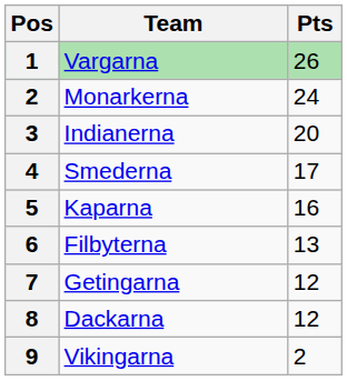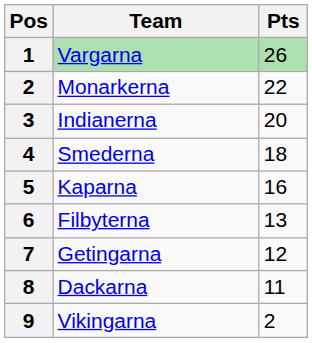 <table class="wikitable">
 <tr>
 <th width=20>Pos</th>
 <th width=150>Team</th>
 <th width=30>Pts</th>
 </tr>
 <tr style="background:#ACE1AF;">
 <th>1</th>
 <td><a href='#'>Vargarna</a></td>
 <td>26</td>
 </tr>
 <tr>
 <th>2</th>
 <td><a href='#'>Monarkerna</a></td>
-<td>24</td>
+<td>22</td>
 </tr>
 <tr>
 <th>3</th>
 <td><a href='#'>Indianerna</a></td>
 <td>20</td>
 </tr>
 <tr>
 <th>4</th>
 <td><a href='#'>Smederna</a></td>
-<td>17</td>
+<td>18</td>
 </tr>
 <tr>
 <th>5</th>
 <td><a href='#'>Kaparna</a></td>
 <td>16</td>
 </tr>
 <tr>
 <th>6</th>
 <td><a href='#'>Filbyterna</a></td>
 <td>13</td>
 </tr>
 <tr>
 <th>7</th>
 <td><a href='#'>Getingarna</a></td>
 <td>12</td>
 </tr>
 <tr>
 <th>8</th>
 <td><a href='#'>Dackarna</a></td>
-<td>12</td>
+<td>11</td>
 </tr>
 <tr>
 <th>9</th>
 <td><a href='#'>Vikingarna</a></td>
 <td>2</td>
 </tr>
 </table>
